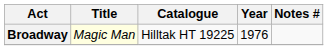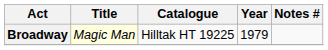 <table class="wikitable plainrowheaders sortable">
 <tr>
 <th scope="col" class="unsortable">Act</th>
 <th scope="col">Title</th>
 <th scope="col">Catalogue</th>
 <th scope="col">Year</th>
 <th scope="col" class="unsortable">Notes #</th>
 </tr>
 <tr>
 <th scope="row">Broadway</th>
 <td style="background: lightyellow;"><em>Magic Man</em></td>
 <td>Hilltak HT 19225</td>
-<td>1976</td>
+<td>1979</td>
 <td></td>
 </tr>
 <tr>
 </tr>
 </table>
